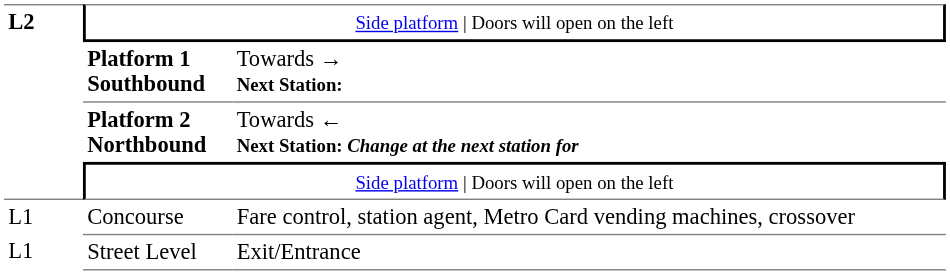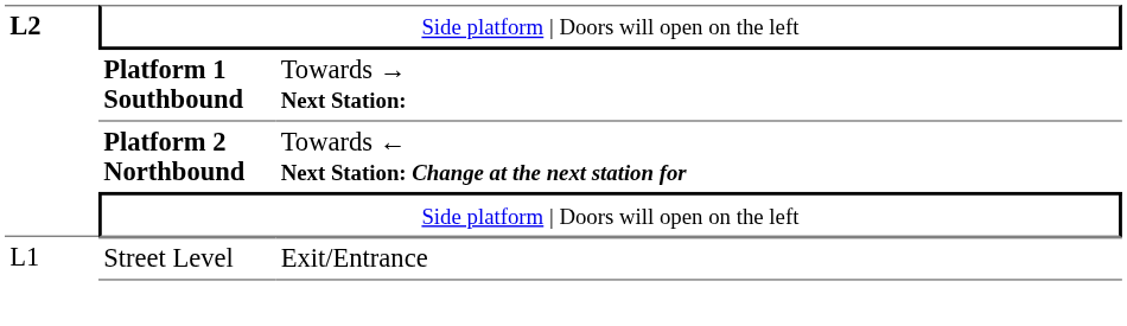 <table table border=0 cellspacing=0 cellpadding=3>
 <tr>
 <td style="border-top:solid 1px grey;border-bottom:solid 1px grey;" width=50 rowspan=4 valign=top><strong>L2</strong></td>
 <td style="border-top:solid 1px grey;border-right:solid 2px black;border-left:solid 2px black;border-bottom:solid 2px black;text-align:center;" colspan=2><small><a href='#'>Side platform</a> | Doors will open on the left </small></td>
 </tr>
 <tr>
 <td style="border-bottom:solid 1px grey;" width=100><span><strong>Platform 1</strong><br><strong>Southbound</strong></span></td>
 <td style="border-bottom:solid 1px grey;" width=500>Towards → <br><small><strong>Next Station:</strong> </small></td>
 </tr>
 <tr>
 <td><span><strong>Platform 2</strong><br><strong>Northbound</strong></span></td>
 <td><span></span>Towards ← <br><small><strong>Next Station:</strong> </small> <small><strong><em>Change at the next station for <strong><em></small></td>
 </tr>
 <tr>
 <td style="border-top:solid 2px black;border-right:solid 2px black;border-left:solid 2px black;border-bottom:solid 1px grey;text-align:center;" colspan=2><small><a href='#'>Side platform</a> | Doors will open on the left </small></td>
 </tr>
 <tr>
 <td valign=top></strong>L1<strong></td>
-<td valign=top>Concourse</td>
-<td valign=top>Fare control, station agent, Metro Card vending machines, crossover</td>
-</tr>
-<tr>
-<td valign=top></strong>L1<strong></td>
 <td style="border-top:solid 1px grey;border-bottom:solid 1px grey;" width=100 valign=top>Street Level</td>
 <td style="border-top:solid 1px grey;border-bottom:solid 1px grey;" width=500 valign=top>Exit/Entrance</td>
 </tr>
 </table>
